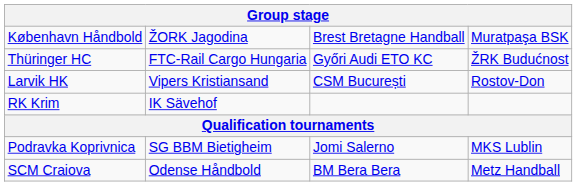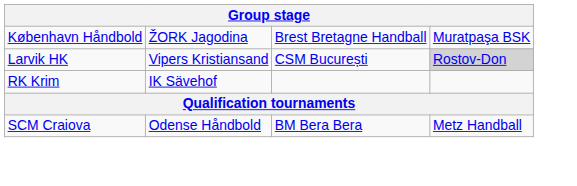 <table class="wikitable">
 <tr>
 <th colspan="4"><a href='#'>Group stage</a></th>
 </tr>
 <tr>
 <td> <a href='#'>København Håndbold</a></td>
 <td> <a href='#'>ŽORK Jagodina</a></td>
 <td> <a href='#'>Brest Bretagne Handball</a></td>
 <td> <a href='#'>Muratpaşa BSK</a></td>
 </tr>
 <tr>
-<td> <a href='#'>Thüringer HC</a></td>
-<td> <a href='#'>FTC-Rail Cargo Hungaria</a></td>
-<td> <a href='#'>Győri Audi ETO KC</a></td>
-<td> <a href='#'>ŽRK Budućnost</a></td>
-</tr>
-<tr>
 <td> <a href='#'>Larvik HK</a></td>
 <td> <a href='#'>Vipers Kristiansand</a></td>
 <td> <a href='#'>CSM București</a></td>
-<td> <a href='#'>Rostov-Don</a></td>
+<td style="background: lightgrey;"> <a href='#'>Rostov-Don</a></td>
 </tr>
 <tr>
 <td> <a href='#'>RK Krim</a></td>
 <td> <a href='#'>IK Sävehof</a></td>
 <td></td>
 <td></td>
 </tr>
 <tr>
 <th colspan="4"><a href='#'>Qualification tournaments</a></th>
 </tr>
 <tr>
-<td> <a href='#'>Podravka Koprivnica</a></td>
-<td> <a href='#'>SG BBM Bietigheim</a></td>
-<td> <a href='#'>Jomi Salerno</a></td>
-<td> <a href='#'>MKS Lublin</a></td>
-</tr>
-<tr>
 <td> <a href='#'>SCM Craiova</a></td>
 <td> <a href='#'>Odense Håndbold</a></td>
 <td> <a href='#'>BM Bera Bera</a></td>
 <td> <a href='#'>Metz Handball</a></td>
 </tr>
 </table>
